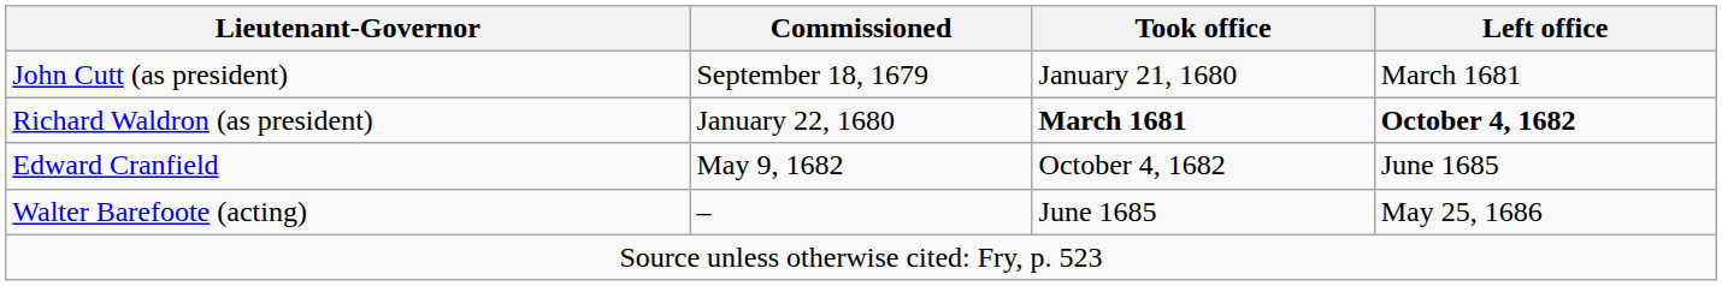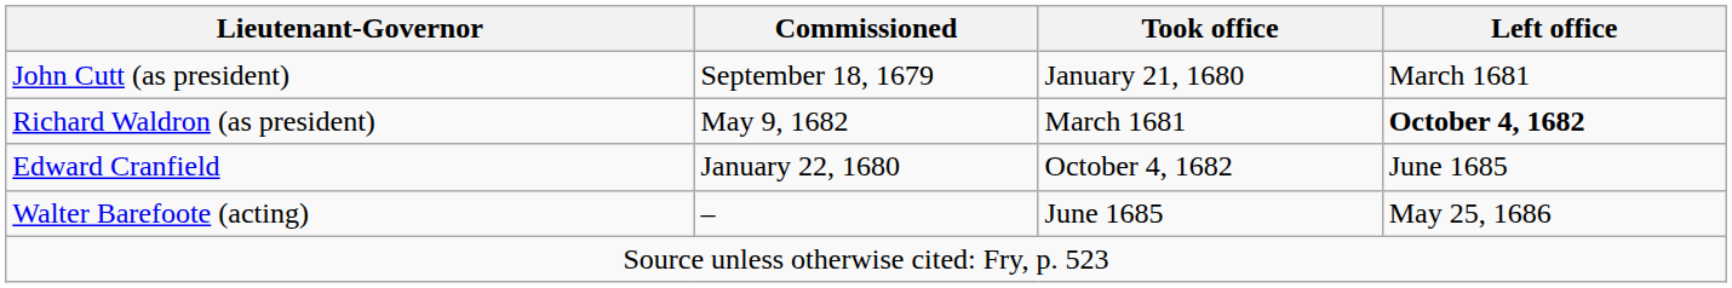 <table class=wikitable width=75%>
 <tr>
 <th scope="col" width=40%>Lieutenant-Governor</th>
 <th scope="col" width=20%>Commissioned</th>
 <th scope="col" width=20%>Took office</th>
 <th scope="col" width=20%>Left office</th>
 </tr>
 <tr>
 <td><a href='#'>John Cutt</a> (as president)</td>
 <td>September 18, 1679</td>
 <td>January 21, 1680</td>
 <td>March 1681</td>
 </tr>
 <tr>
 <td><a href='#'>Richard Waldron</a> (as president)</td>
-<td>January 22, 1680</td>
-<td><strong>March 1681</strong></td>
+<td>May 9, 1682</td>
+<td>March 1681</td>
 <td><strong>October 4, 1682</strong></td>
 </tr>
 <tr>
 <td><a href='#'>Edward Cranfield</a></td>
-<td>May 9, 1682</td>
+<td>January 22, 1680</td>
 <td>October 4, 1682</td>
 <td>June 1685</td>
 </tr>
 <tr>
 <td><a href='#'>Walter Barefoote</a> (acting)</td>
 <td>–</td>
 <td>June 1685</td>
 <td>May 25, 1686</td>
 </tr>
 <tr>
 <td colspan=5 style="text-align: center;">Source unless otherwise cited: Fry, p. 523</td>
 </tr>
 </table>
